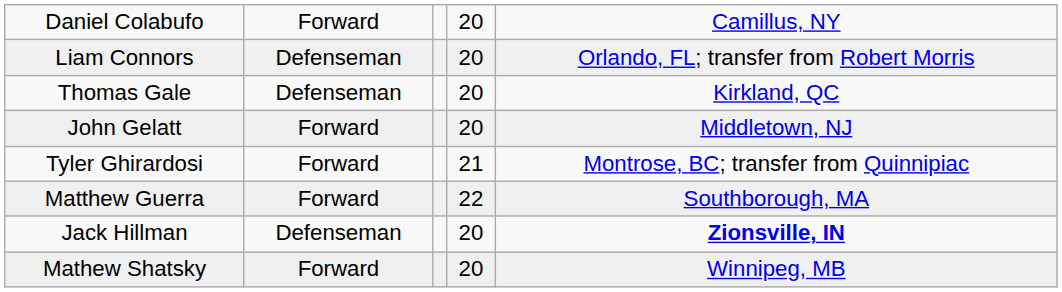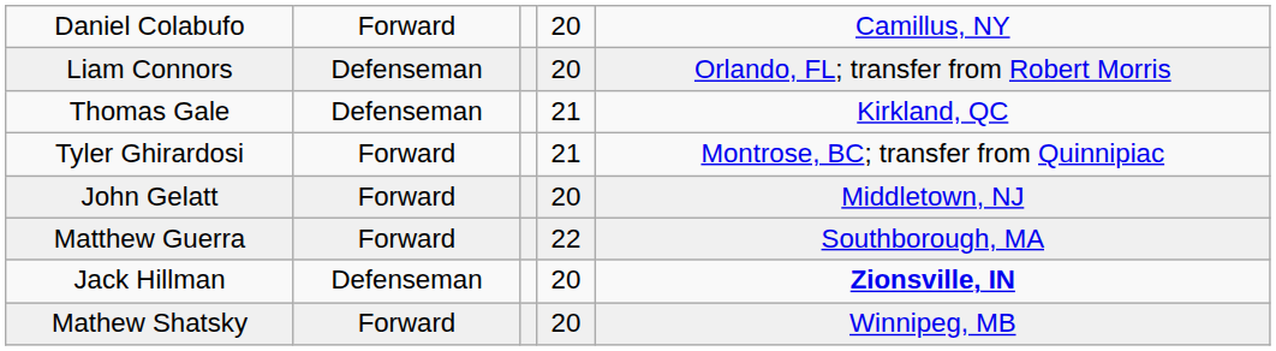 <table class="wikitable" width="60%">
 <tr align="center" bgcolor="">
 <td>Daniel Colabufo</td>
 <td>Forward</td>
 <td></td>
 <td>20</td>
 <td><a href='#'>Camillus, NY</a></td>
 </tr>
 <tr align="center" bgcolor="f0f0f0">
 <td>Liam Connors</td>
 <td>Defenseman</td>
 <td></td>
 <td>20</td>
 <td><a href='#'>Orlando, FL</a>; transfer from <a href='#'>Robert Morris</a></td>
 </tr>
 <tr align="center" bgcolor="">
 <td>Thomas Gale</td>
 <td>Defenseman</td>
 <td></td>
-<td>20</td>
+<td>21</td>
 <td><a href='#'>Kirkland, QC</a></td>
+</tr>
+<tr align="center" bgcolor="">
+<td>Tyler Ghirardosi</td>
+<td>Forward</td>
+<td></td>
+<td>21</td>
+<td><a href='#'>Montrose, BC</a>; transfer from <a href='#'>Quinnipiac</a></td>
 </tr>
 <tr align="center" bgcolor="f0f0f0">
 <td>John Gelatt</td>
 <td>Forward</td>
 <td></td>
 <td>20</td>
 <td><a href='#'>Middletown, NJ</a></td>
-</tr>
-<tr align="center" bgcolor="">
-<td>Tyler Ghirardosi</td>
-<td>Forward</td>
-<td></td>
-<td>21</td>
-<td><a href='#'>Montrose, BC</a>; transfer from <a href='#'>Quinnipiac</a></td>
 </tr>
 <tr align="center" bgcolor="f0f0f0">
 <td>Matthew Guerra</td>
 <td>Forward</td>
 <td></td>
 <td>22</td>
 <td><a href='#'>Southborough, MA</a></td>
 </tr>
 <tr align="center" bgcolor="">
 <td>Jack Hillman</td>
 <td>Defenseman</td>
 <td></td>
 <td>20</td>
 <td><strong><a href='#'>Zionsville, IN</a></strong></td>
 </tr>
 <tr align="center" bgcolor="f0f0f0">
 <td>Mathew Shatsky</td>
 <td>Forward</td>
 <td></td>
 <td>20</td>
 <td><a href='#'>Winnipeg, MB</a></td>
 </tr>
 </table>
